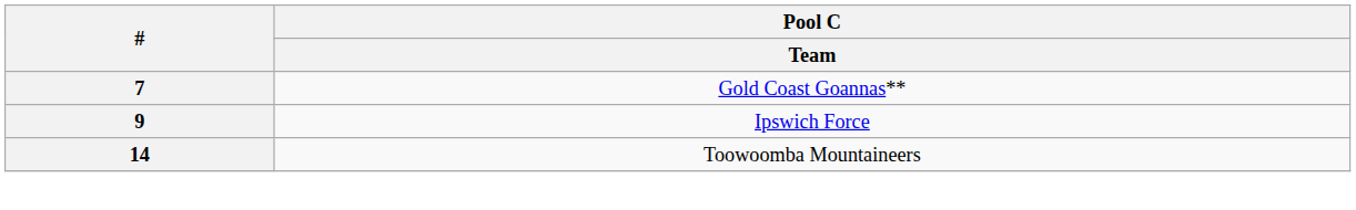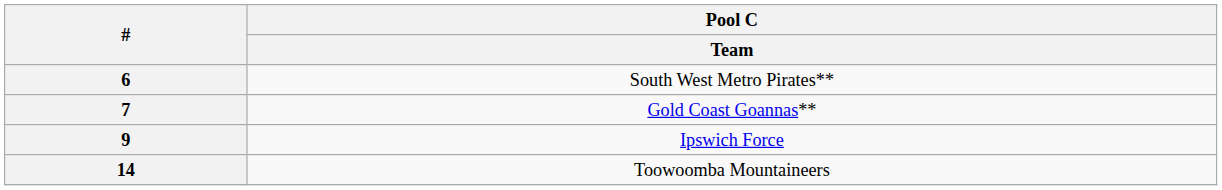 <table class="wikitable" width="80%" style="font-size:95%; text-align:center">
 <tr>
 <th width="5%" rowspan=2>#</th>
 <th colspan="1" align="center">Pool C</th>
 </tr>
 <tr>
 <th width="20%">Team</th>
+</tr>
+<tr>
+<th>6</th>
+<td align=center>South West Metro Pirates**</td>
 </tr>
 <tr>
 <th>7</th>
 <td align=center><a href='#'>Gold Coast Goannas</a>**</td>
 </tr>
 <tr>
 <th>9</th>
 <td align=center><a href='#'>Ipswich Force</a></td>
 </tr>
 <tr>
 <th>14</th>
 <td align=center>Toowoomba Mountaineers</td>
 </tr>
 <tr>
 </tr>
 </table>
